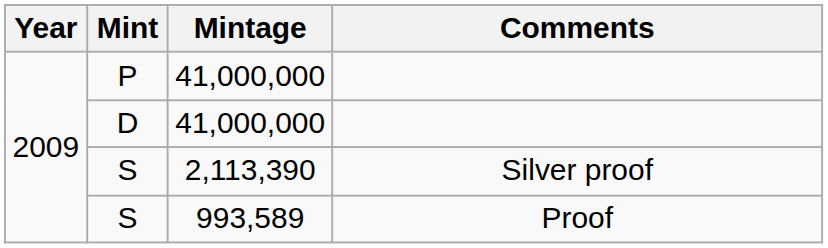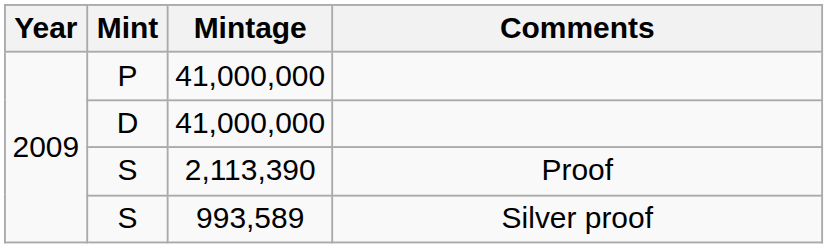 <table class="wikitable sortable" style="min-width:65%; text-align:center;">
 <tr>
 <th width="10%">Year</th>
 <th width="10%">Mint</th>
 <th width="20%">Mintage</th>
 <th width="60%">Comments</th>
 </tr>
 <tr>
 <td rowspan="4">2009</td>
 <td>P</td>
 <td>41,000,000</td>
 <td></td>
 </tr>
 <tr>
 <td>D</td>
 <td>41,000,000</td>
 <td></td>
 </tr>
 <tr>
 <td>S</td>
 <td>2,113,390</td>
-<td>Silver proof</td>
+<td>Proof</td>
 </tr>
 <tr>
 <td>S</td>
 <td>993,589</td>
-<td>Proof</td>
+<td>Silver proof</td>
 </tr>
 </table>
